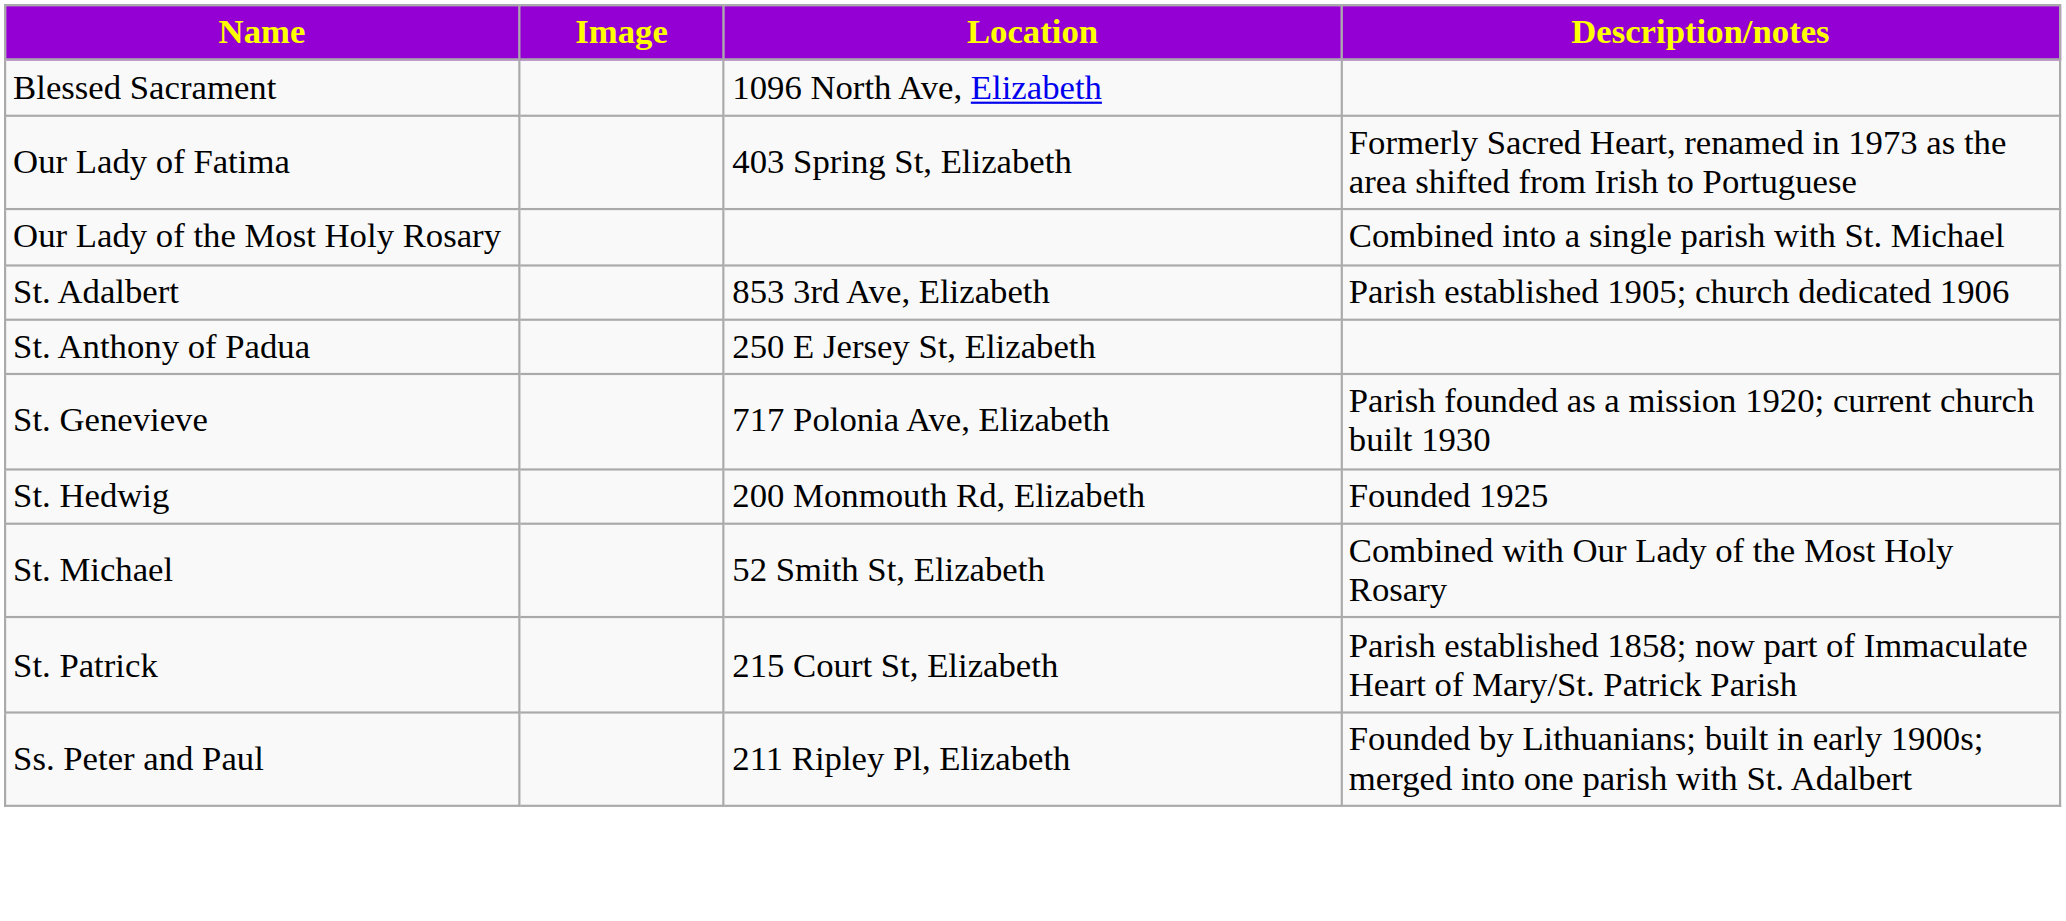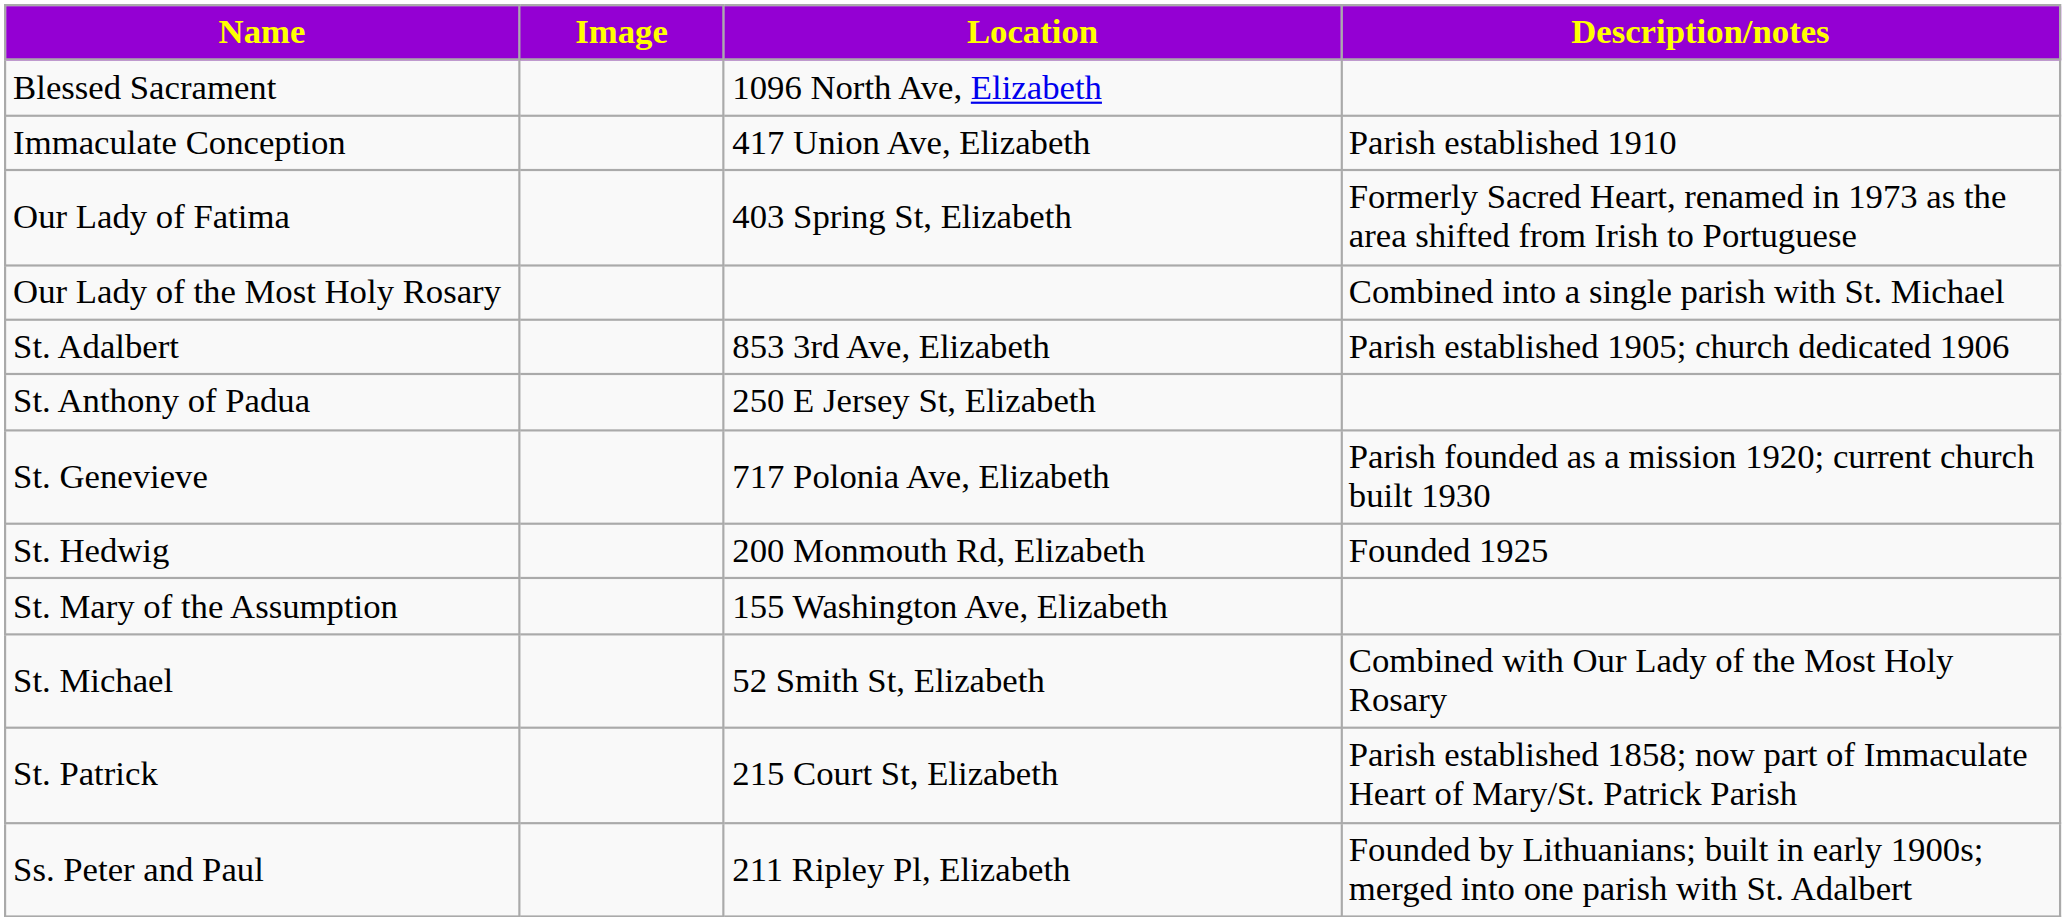 <table class="wikitable sortable" style="width:75%">
 <tr>
 <th style="background:darkviolet; color:yellow;" width="25%"><strong>Name</strong></th>
 <th style="background:darkviolet; color:yellow;" width="10%"><strong>Image</strong></th>
 <th style="background:darkviolet; color:yellow;" width="30%"><strong>Location</strong></th>
 <th style="background:darkviolet; color:yellow;" width="35%"><strong>Description/notes</strong></th>
 </tr>
 <tr>
 <td>Blessed Sacrament</td>
 <td></td>
 <td>1096 North Ave, <a href='#'>Elizabeth</a></td>
 <td></td>
+</tr>
+<tr>
+<td>Immaculate Conception</td>
+<td></td>
+<td>417 Union Ave, Elizabeth</td>
+<td>Parish established 1910</td>
 </tr>
 <tr>
 <td>Our Lady of Fatima</td>
 <td></td>
 <td>403 Spring St, Elizabeth</td>
 <td>Formerly Sacred Heart, renamed in 1973 as the area shifted from Irish to Portuguese</td>
 </tr>
 <tr>
 <td>Our Lady of the Most Holy Rosary</td>
 <td></td>
 <td></td>
 <td>Combined into a single parish with St. Michael</td>
 </tr>
 <tr>
 <td>St. Adalbert</td>
 <td></td>
 <td>853 3rd Ave, Elizabeth</td>
 <td>Parish established 1905; church dedicated 1906</td>
 </tr>
 <tr>
 <td>St. Anthony of Padua</td>
 <td></td>
 <td>250 E Jersey St, Elizabeth</td>
 <td></td>
 </tr>
 <tr>
 <td>St. Genevieve</td>
 <td></td>
 <td>717 Polonia Ave, Elizabeth</td>
 <td>Parish founded as a mission 1920; current church built 1930</td>
 </tr>
 <tr>
 <td>St. Hedwig</td>
 <td></td>
 <td>200 Monmouth Rd, Elizabeth</td>
 <td>Founded 1925</td>
 </tr>
 <tr>
+<td>St. Mary of the Assumption</td>
+<td></td>
+<td>155 Washington Ave, Elizabeth</td>
+<td></td>
+</tr>
+<tr>
 <td>St. Michael</td>
 <td></td>
 <td>52 Smith St, Elizabeth</td>
 <td>Combined with Our Lady of the Most Holy Rosary</td>
 </tr>
 <tr>
 <td>St. Patrick</td>
 <td></td>
 <td>215 Court St, Elizabeth</td>
 <td>Parish established 1858; now part of Immaculate Heart of Mary/St. Patrick Parish</td>
 </tr>
 <tr>
 <td>Ss. Peter and Paul</td>
 <td></td>
 <td>211 Ripley Pl, Elizabeth</td>
 <td>Founded by Lithuanians; built in early 1900s; merged into one parish with St. Adalbert</td>
 </tr>
 </table>
